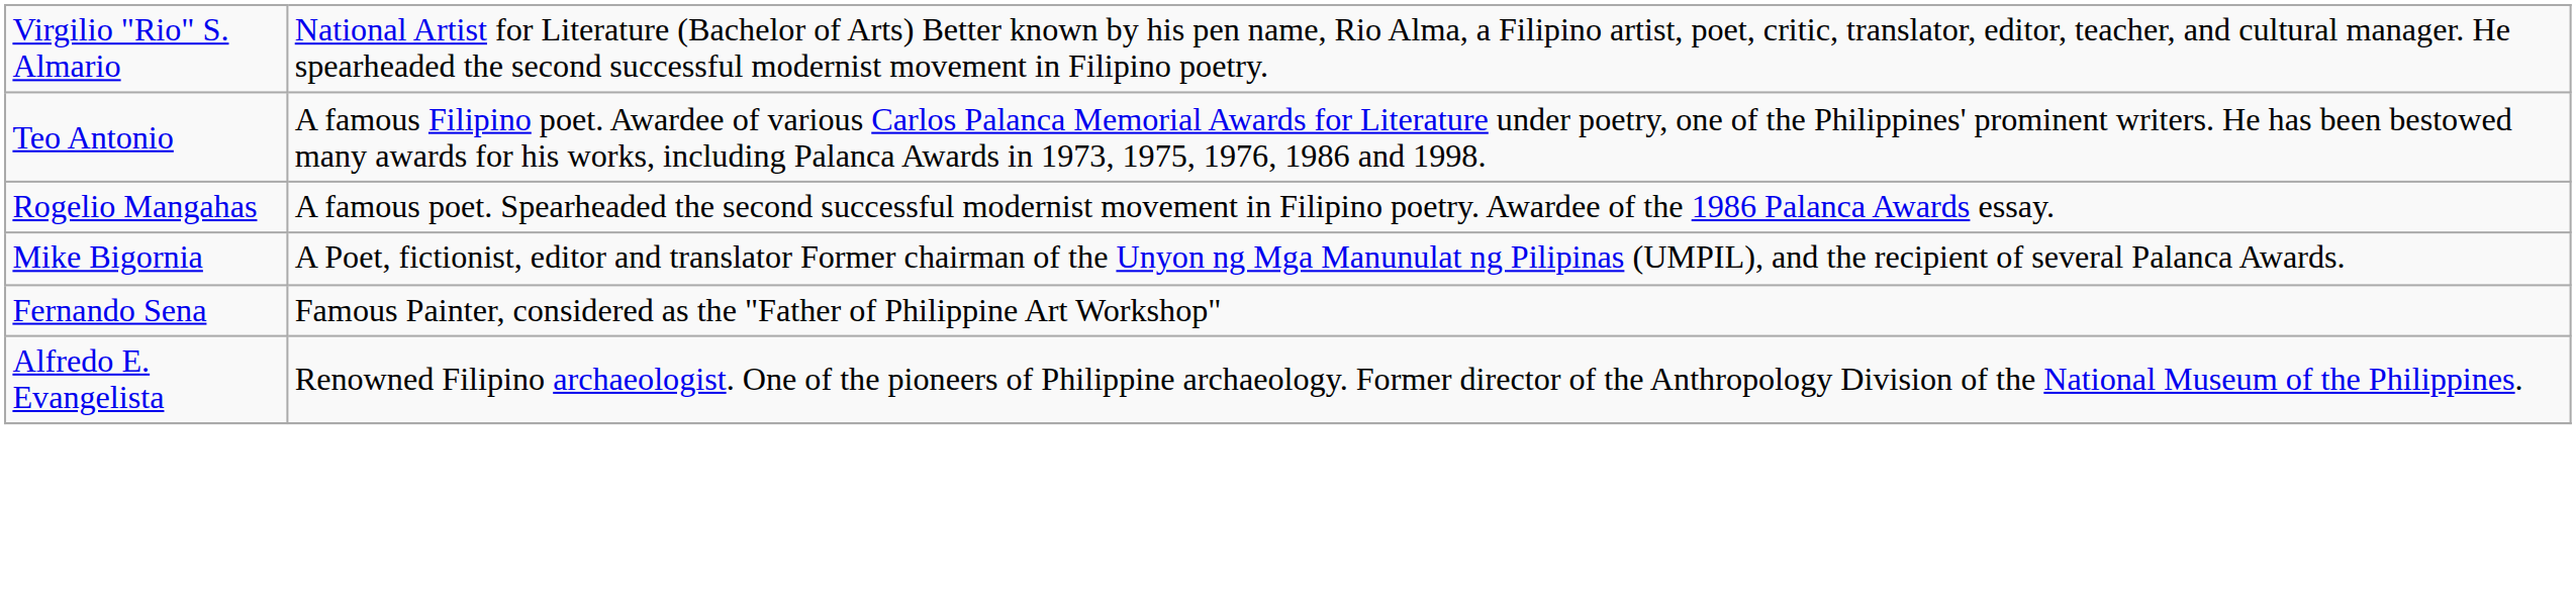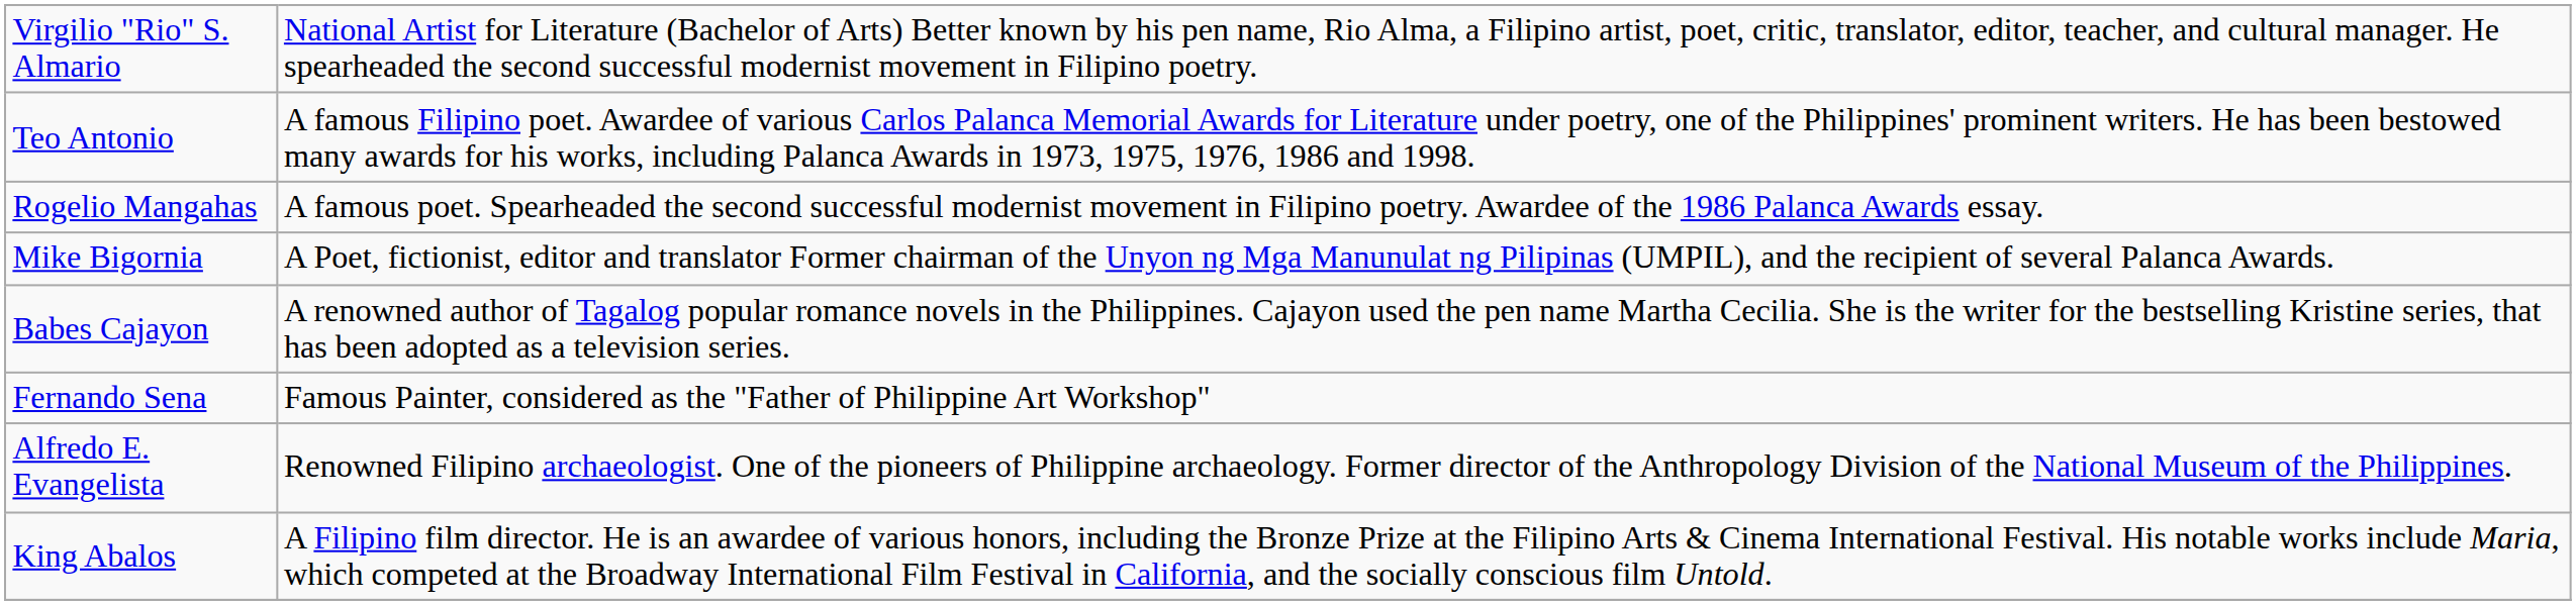 <table class="wikitable" width=100%>
 <tr>
 <td><a href='#'>Virgilio "Rio" S. Almario</a></td>
 <td><a href='#'>National Artist</a> for Literature (Bachelor of Arts) Better known by his pen name, Rio Alma, a Filipino artist, poet, critic, translator, editor, teacher, and cultural manager. He spearheaded the second successful modernist movement in Filipino poetry.</td>
 </tr>
 <tr>
 <td><a href='#'>Teo Antonio</a></td>
 <td>A famous <a href='#'>Filipino</a> poet. Awardee of various <a href='#'>Carlos Palanca Memorial Awards for Literature</a> under poetry, one of the Philippines' prominent writers. He has been bestowed many awards for his works, including Palanca Awards in 1973, 1975, 1976, 1986 and 1998.</td>
 </tr>
 <tr>
 <td><a href='#'>Rogelio Mangahas</a></td>
 <td>A famous poet. Spearheaded the second successful modernist movement in Filipino poetry. Awardee of the <a href='#'>1986 Palanca Awards</a> essay.</td>
 </tr>
 <tr>
 <td><a href='#'>Mike Bigornia</a></td>
 <td>A Poet, fictionist, editor and translator Former chairman of the <a href='#'>Unyon ng Mga Manunulat ng Pilipinas</a> (UMPIL), and the recipient of several Palanca Awards.</td>
 </tr>
 <tr>
+<td><a href='#'>Babes Cajayon</a></td>
+<td>A renowned author of <a href='#'>Tagalog</a> popular romance novels in the Philippines. Cajayon used the pen name Martha Cecilia. She is the writer for the bestselling Kristine series, that has been adopted as a television series.</td>
+</tr>
+<tr>
 <td><a href='#'>Fernando Sena</a></td>
 <td>Famous Painter, considered as the "Father of Philippine Art Workshop"</td>
 </tr>
 <tr>
 <td><a href='#'>Alfredo E. Evangelista</a></td>
 <td>Renowned Filipino <a href='#'>archaeologist</a>. One of the pioneers of Philippine archaeology. Former director of the Anthropology Division of the <a href='#'>National Museum of the Philippines</a>.</td>
 </tr>
 <tr>
+<td><a href='#'>King Abalos</a></td>
+<td>A <a href='#'>Filipino</a> film director. He is an awardee of various honors, including the Bronze Prize at the Filipino Arts & Cinema International Festival. His notable works include <em>Maria</em>, which competed at the Broadway International Film Festival in <a href='#'>California</a>, and the socially conscious film <em>Untold</em>.</td>
+</tr>
+<tr>
 </tr>
 </table>
